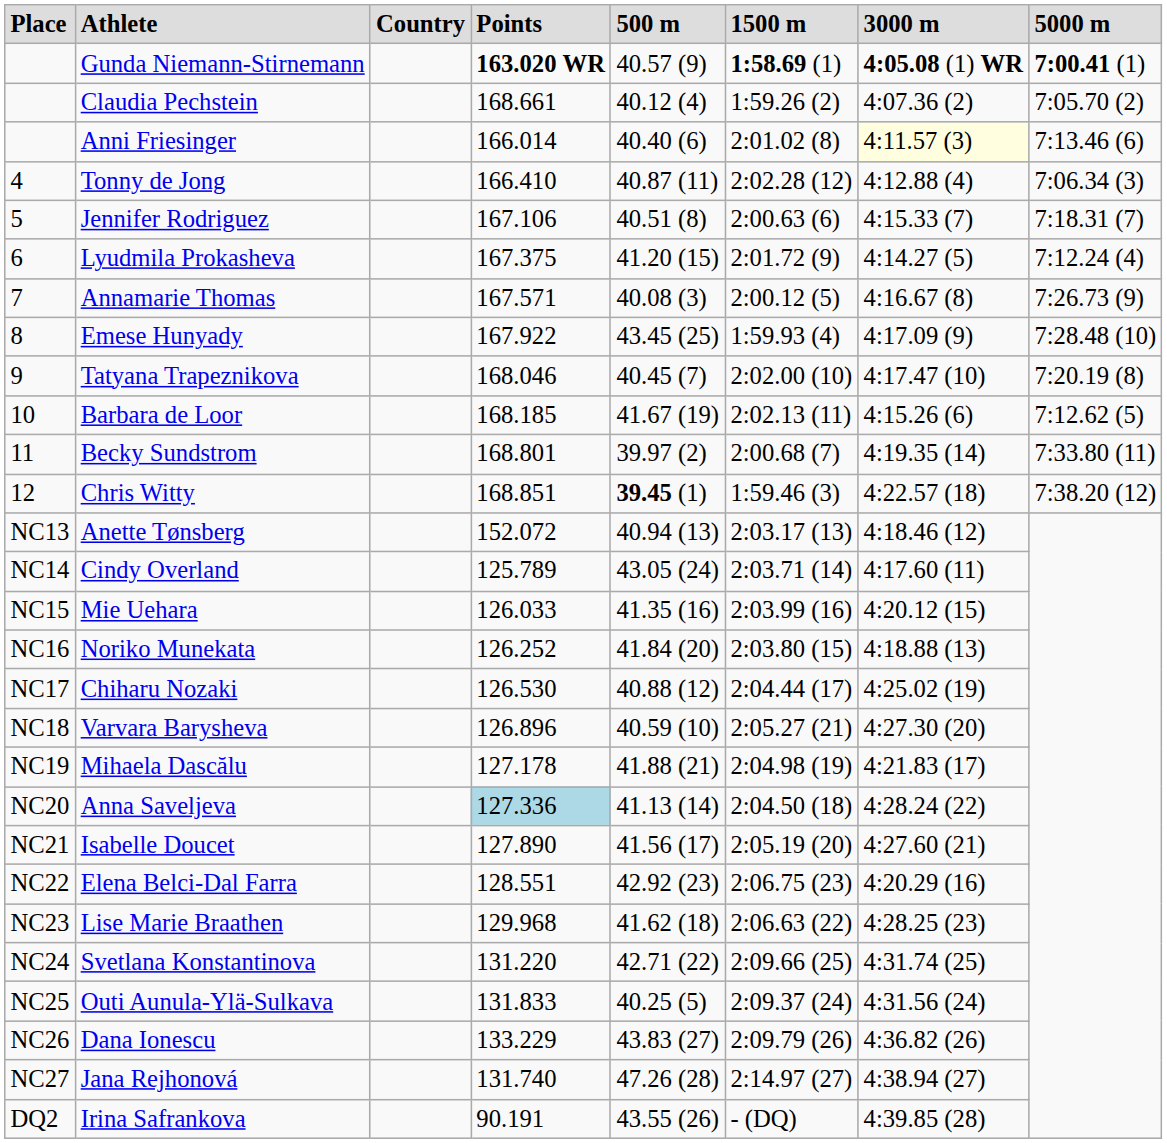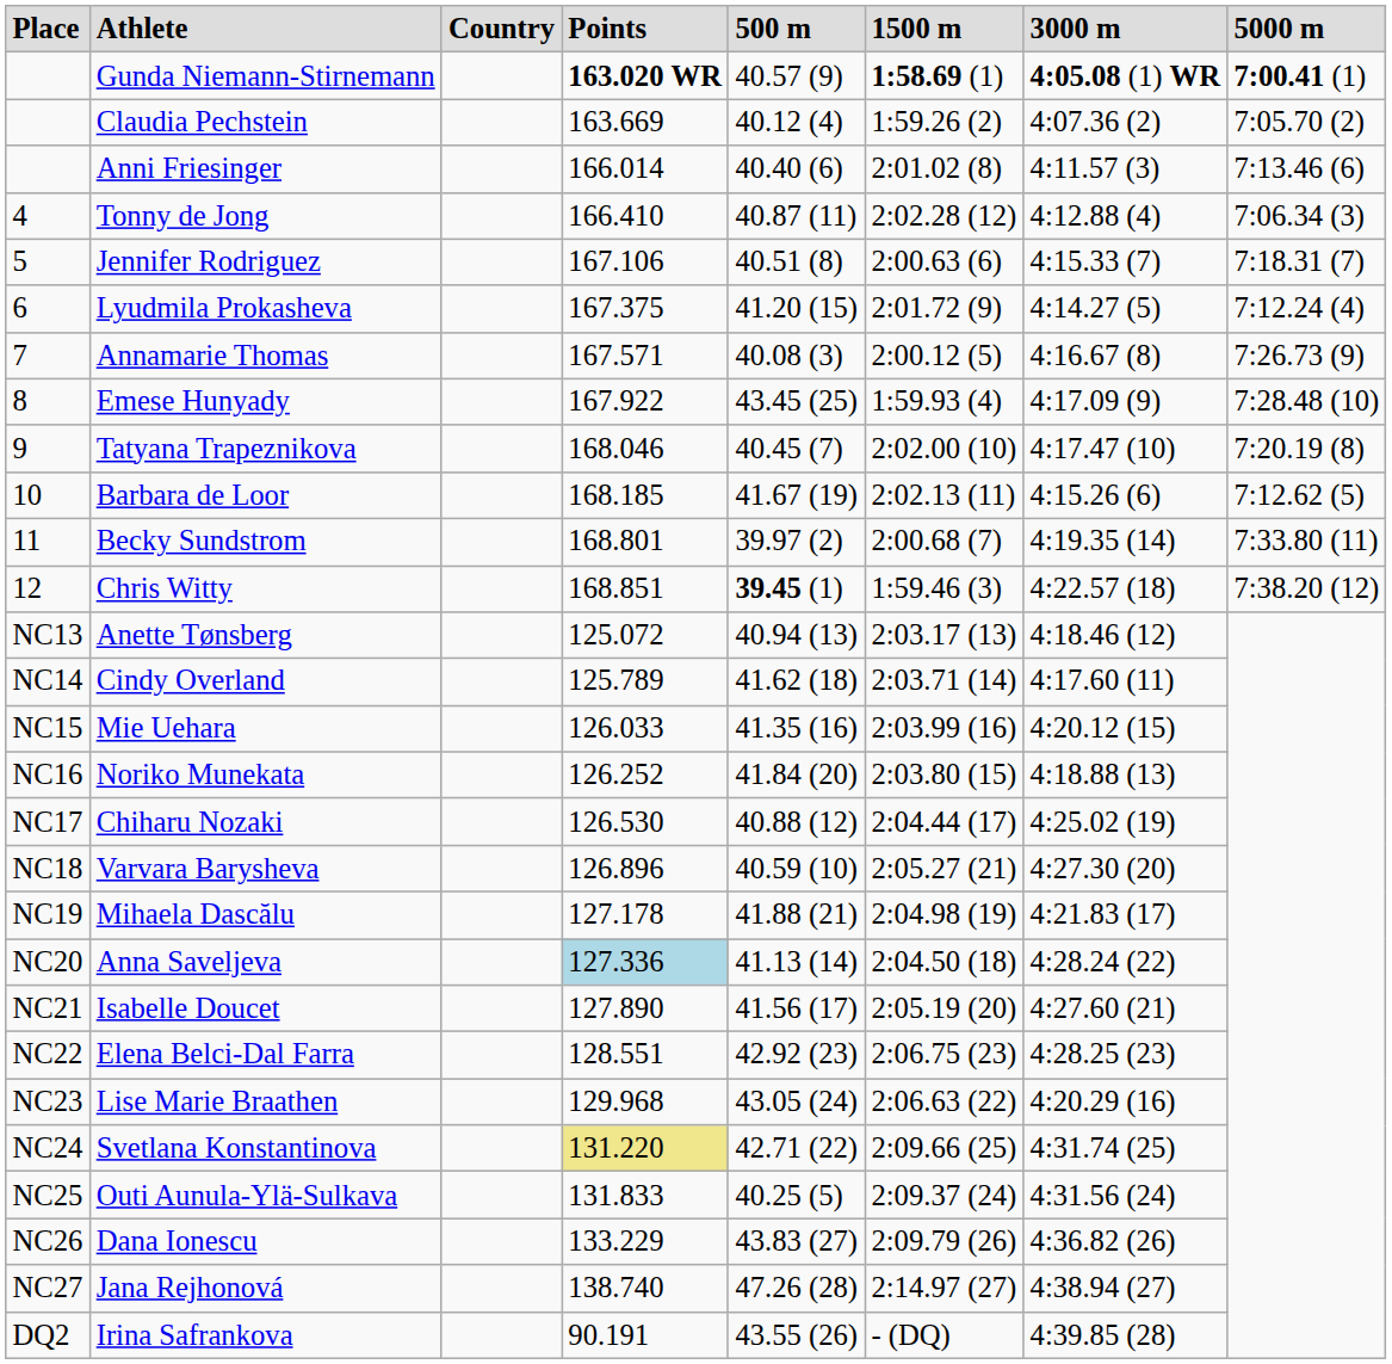 <table class="wikitable">
 <tr align=left bgcolor=#DDDDDD>
 <td><strong>Place</strong></td>
 <td><strong>Athlete</strong></td>
 <td><strong>Country</strong></td>
 <td><strong>Points</strong></td>
 <td><strong>500 m</strong></td>
 <td><strong>1500 m</strong></td>
 <td><strong>3000 m</strong></td>
 <td><strong>5000 m</strong></td>
 </tr>
 <tr>
 <td></td>
 <td><a href='#'>Gunda Niemann-Stirnemann</a></td>
 <td></td>
 <td><strong>163.020</strong> <strong>WR</strong></td>
 <td>40.57 (9)</td>
 <td><strong>1:58.69</strong> (1)</td>
 <td><strong>4:05.08</strong> (1) <strong>WR</strong></td>
 <td><strong>7:00.41</strong> (1)</td>
 </tr>
 <tr>
 <td></td>
 <td><a href='#'>Claudia Pechstein</a></td>
 <td></td>
-<td>168.661</td>
+<td>163.669</td>
 <td>40.12 (4)</td>
 <td>1:59.26 (2)</td>
 <td>4:07.36 (2)</td>
 <td>7:05.70 (2)</td>
 </tr>
 <tr>
 <td></td>
 <td><a href='#'>Anni Friesinger</a></td>
 <td></td>
 <td>166.014</td>
 <td>40.40 (6)</td>
 <td>2:01.02 (8)</td>
-<td style="background: lightyellow;">4:11.57 (3)</td>
+<td>4:11.57 (3)</td>
 <td>7:13.46 (6)</td>
 </tr>
 <tr>
 <td>4</td>
 <td><a href='#'>Tonny de Jong</a></td>
 <td></td>
 <td>166.410</td>
 <td>40.87 (11)</td>
 <td>2:02.28 (12)</td>
 <td>4:12.88 (4)</td>
 <td>7:06.34 (3)</td>
 </tr>
 <tr>
 <td>5</td>
 <td><a href='#'>Jennifer Rodriguez</a></td>
 <td></td>
 <td>167.106</td>
 <td>40.51 (8)</td>
 <td>2:00.63 (6)</td>
 <td>4:15.33 (7)</td>
 <td>7:18.31 (7)</td>
 </tr>
 <tr>
 <td>6</td>
 <td><a href='#'>Lyudmila Prokasheva</a></td>
 <td></td>
 <td>167.375</td>
 <td>41.20 (15)</td>
 <td>2:01.72 (9)</td>
 <td>4:14.27 (5)</td>
 <td>7:12.24 (4)</td>
 </tr>
 <tr>
 <td>7</td>
 <td><a href='#'>Annamarie Thomas</a></td>
 <td></td>
 <td>167.571</td>
 <td>40.08 (3)</td>
 <td>2:00.12 (5)</td>
 <td>4:16.67 (8)</td>
 <td>7:26.73 (9)</td>
 </tr>
 <tr>
 <td>8</td>
 <td><a href='#'>Emese Hunyady</a></td>
 <td></td>
 <td>167.922</td>
 <td>43.45 (25)</td>
 <td>1:59.93 (4)</td>
 <td>4:17.09 (9)</td>
 <td>7:28.48 (10)</td>
 </tr>
 <tr>
 <td>9</td>
 <td><a href='#'>Tatyana Trapeznikova</a></td>
 <td></td>
 <td>168.046</td>
 <td>40.45 (7)</td>
 <td>2:02.00 (10)</td>
 <td>4:17.47 (10)</td>
 <td>7:20.19 (8)</td>
 </tr>
 <tr>
 <td>10</td>
 <td><a href='#'>Barbara de Loor</a></td>
 <td></td>
 <td>168.185</td>
 <td>41.67 (19)</td>
 <td>2:02.13 (11)</td>
 <td>4:15.26 (6)</td>
 <td>7:12.62 (5)</td>
 </tr>
 <tr>
 <td>11</td>
 <td><a href='#'>Becky Sundstrom</a></td>
 <td></td>
 <td>168.801</td>
 <td>39.97 (2)</td>
 <td>2:00.68 (7)</td>
 <td>4:19.35 (14)</td>
 <td>7:33.80 (11)</td>
 </tr>
 <tr>
 <td>12</td>
 <td><a href='#'>Chris Witty</a></td>
 <td></td>
 <td>168.851</td>
 <td><strong>39.45</strong> (1)</td>
 <td>1:59.46 (3)</td>
 <td>4:22.57 (18)</td>
 <td>7:38.20 (12)</td>
 </tr>
 <tr>
 <td>NC13</td>
 <td><a href='#'>Anette Tønsberg</a></td>
 <td></td>
-<td>152.072</td>
+<td>125.072</td>
 <td>40.94 (13)</td>
 <td>2:03.17 (13)</td>
 <td>4:18.46 (12)</td>
 </tr>
 <tr>
 <td>NC14</td>
 <td><a href='#'>Cindy Overland</a></td>
 <td></td>
 <td>125.789</td>
-<td>43.05 (24)</td>
+<td>41.62 (18)</td>
 <td>2:03.71 (14)</td>
 <td>4:17.60 (11)</td>
 </tr>
 <tr>
 <td>NC15</td>
 <td><a href='#'>Mie Uehara</a></td>
 <td></td>
 <td>126.033</td>
 <td>41.35 (16)</td>
 <td>2:03.99 (16)</td>
 <td>4:20.12 (15)</td>
 </tr>
 <tr>
 <td>NC16</td>
 <td><a href='#'>Noriko Munekata</a></td>
 <td></td>
 <td>126.252</td>
 <td>41.84 (20)</td>
 <td>2:03.80 (15)</td>
 <td>4:18.88 (13)</td>
 </tr>
 <tr>
 <td>NC17</td>
 <td><a href='#'>Chiharu Nozaki</a></td>
 <td></td>
 <td>126.530</td>
 <td>40.88 (12)</td>
 <td>2:04.44 (17)</td>
 <td>4:25.02 (19)</td>
 </tr>
 <tr>
 <td>NC18</td>
 <td><a href='#'>Varvara Barysheva</a></td>
 <td></td>
 <td>126.896</td>
 <td>40.59 (10)</td>
 <td>2:05.27 (21)</td>
 <td>4:27.30 (20)</td>
 </tr>
 <tr>
 <td>NC19</td>
 <td><a href='#'>Mihaela Dascălu</a></td>
 <td></td>
 <td>127.178</td>
 <td>41.88 (21)</td>
 <td>2:04.98 (19)</td>
 <td>4:21.83 (17)</td>
 </tr>
 <tr>
 <td>NC20</td>
 <td><a href='#'>Anna Saveljeva</a></td>
 <td></td>
 <td style="background: lightblue;">127.336</td>
 <td>41.13 (14)</td>
 <td>2:04.50 (18)</td>
 <td>4:28.24 (22)</td>
 </tr>
 <tr>
 <td>NC21</td>
 <td><a href='#'>Isabelle Doucet</a></td>
 <td></td>
 <td>127.890</td>
 <td>41.56 (17)</td>
 <td>2:05.19 (20)</td>
 <td>4:27.60 (21)</td>
 </tr>
 <tr>
 <td>NC22</td>
 <td><a href='#'>Elena Belci-Dal Farra</a></td>
 <td></td>
 <td>128.551</td>
 <td>42.92 (23)</td>
 <td>2:06.75 (23)</td>
-<td>4:20.29 (16)</td>
+<td>4:28.25 (23)</td>
 </tr>
 <tr>
 <td>NC23</td>
 <td><a href='#'>Lise Marie Braathen</a></td>
 <td></td>
 <td>129.968</td>
-<td>41.62 (18)</td>
+<td>43.05 (24)</td>
 <td>2:06.63 (22)</td>
-<td>4:28.25 (23)</td>
+<td>4:20.29 (16)</td>
 </tr>
 <tr>
 <td>NC24</td>
 <td><a href='#'>Svetlana Konstantinova</a></td>
 <td></td>
-<td>131.220</td>
+<td style="background: khaki;">131.220</td>
 <td>42.71 (22)</td>
 <td>2:09.66 (25)</td>
 <td>4:31.74 (25)</td>
 </tr>
 <tr>
 <td>NC25</td>
 <td><a href='#'>Outi Aunula-Ylä-Sulkava</a></td>
 <td></td>
 <td>131.833</td>
 <td>40.25 (5)</td>
 <td>2:09.37 (24)</td>
 <td>4:31.56 (24)</td>
 </tr>
 <tr>
 <td>NC26</td>
 <td><a href='#'>Dana Ionescu</a></td>
 <td></td>
 <td>133.229</td>
 <td>43.83 (27)</td>
 <td>2:09.79 (26)</td>
 <td>4:36.82 (26)</td>
 </tr>
 <tr>
 <td>NC27</td>
 <td><a href='#'>Jana Rejhonová</a></td>
 <td></td>
-<td>131.740</td>
+<td>138.740</td>
 <td>47.26 (28)</td>
 <td>2:14.97 (27)</td>
 <td>4:38.94 (27)</td>
 </tr>
 <tr>
 <td>DQ2</td>
 <td><a href='#'>Irina Safrankova</a></td>
 <td></td>
 <td>90.191</td>
 <td>43.55 (26)</td>
 <td>- (DQ)</td>
 <td>4:39.85 (28)</td>
 </tr>
 </table>
